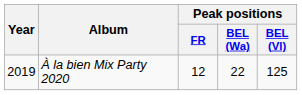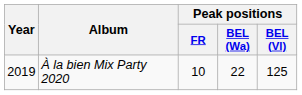 <table class="wikitable">
 <tr>
 <th align="center" rowspan="2" width="10">Year</th>
 <th align="center" rowspan="2" width="170">Album</th>
 <th align="center" colspan="3" width="20">Peak positions</th>
 </tr>
 <tr>
 <th scope="col" style="width:3em;font-size:90%;"><a href='#'>FR</a><br></th>
 <th scope="col" style="width:3em;font-size:90%;"><a href='#'>BEL <br>(Wa)</a><br></th>
 <th scope="col" style="width:3em;font-size:90%;"><a href='#'>BEL <br>(Vl)</a></th>
 </tr>
 <tr>
 <td style="text-align:center;">2019</td>
 <td><em>À la bien Mix Party 2020</em></td>
-<td style="text-align:center;">12</td>
+<td style="text-align:center;">10</td>
 <td style="text-align:center;">22</td>
 <td style="text-align:center;">125</td>
 </tr>
 </table>
